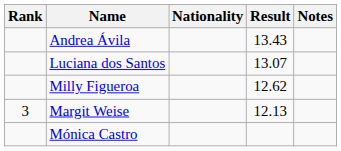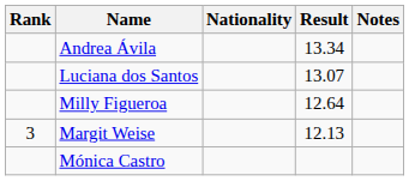 <table class="wikitable sortable" style="text-align:center">
 <tr>
 <th>Rank</th>
 <th>Name</th>
 <th>Nationality</th>
 <th>Result</th>
 <th>Notes</th>
 </tr>
 <tr>
 <td></td>
 <td align=left><a href='#'>Andrea Ávila</a></td>
 <td align=left></td>
-<td>13.43</td>
+<td>13.34</td>
 <td></td>
 </tr>
 <tr>
 <td></td>
 <td align=left><a href='#'>Luciana dos Santos</a></td>
 <td align=left></td>
 <td>13.07</td>
 <td></td>
 </tr>
 <tr>
 <td></td>
 <td align=left><a href='#'>Milly Figueroa</a></td>
 <td align=left></td>
-<td>12.62</td>
+<td>12.64</td>
 <td></td>
 </tr>
 <tr>
 <td>3</td>
 <td align=left><a href='#'>Margit Weise</a></td>
 <td align=left></td>
 <td>12.13</td>
 <td></td>
 </tr>
 <tr>
 <td></td>
 <td align=left><a href='#'>Mónica Castro</a></td>
 <td align=left></td>
 <td></td>
 <td></td>
 </tr>
 </table>
